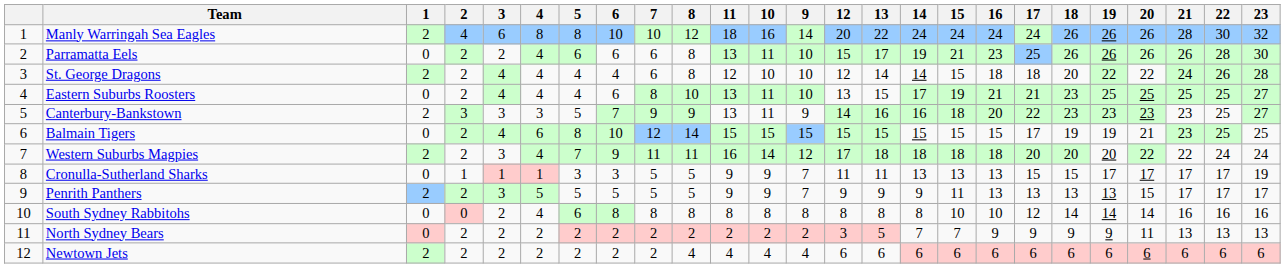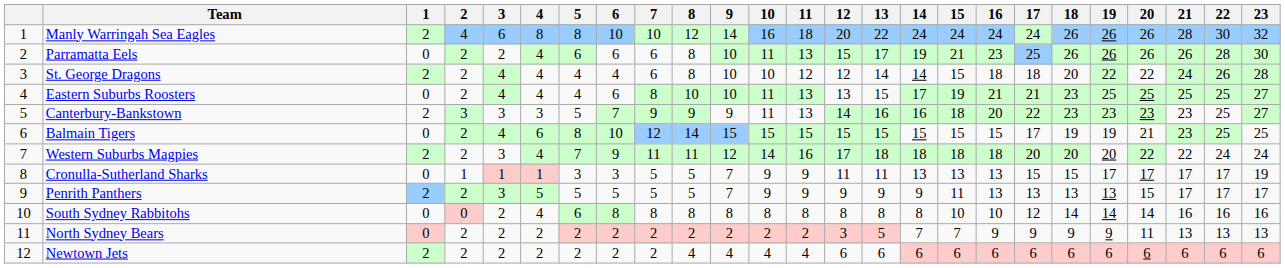 <table class="wikitable" style="text-align:center; line-height: 90%; font-size:90%;" width=100%>
 <tr>
 <th width=20 abbr="Position"></th>
 <th width=250>Team</th>
 <th width=20 abbr="Round 1">1</th>
 <th width=20 abbr="Round 2">2</th>
 <th width=20 abbr="Round 3">3</th>
 <th width=20 abbr="Round 4">4</th>
 <th width=20 abbr="Round 5">5</th>
 <th width=20 abbr="Round 6">6</th>
 <th width=20 abbr="Round 7">7</th>
 <th width=20 abbr="Round 8">8</th>
+<th width=20 abbr="Round 9">9</th>
+<th width=20 abbr="Round 10">10</th>
 <th width=20 abbr="Round 11">11</th>
-<th width=20 abbr="Round 10">10</th>
-<th width=20 abbr="Round 9">9</th>
 <th width=20 abbr="Round 12">12</th>
 <th width=20 abbr="Round 13">13</th>
 <th width=20 abbr="Round 14">14</th>
 <th width=20 abbr="Round 15">15</th>
 <th width=20 abbr="Round 16">16</th>
 <th width=20 abbr="Round 17">17</th>
 <th width=20 abbr="Round 18">18</th>
 <th width=20 abbr="Round 19">19</th>
 <th width=20 abbr="Round 20">20</th>
 <th width=20 abbr="Round 21">21</th>
 <th width=20 abbr="Round 22">22</th>
 <th width=20 abbr="Round 22">23</th>
 </tr>
 <tr>
 <td>1</td>
 <td style="text-align:left;"> <a href='#'>Manly Warringah Sea Eagles</a></td>
 <td style="background: #ccffcc;">2</td>
 <td style="background: #99ccff;">4</td>
 <td style="background: #99ccff;">6</td>
 <td style="background: #99ccff;">8</td>
 <td style="background: #99ccff;">8</td>
 <td style="background: #99ccff;">10</td>
 <td style="background: #ccffcc;">10</td>
 <td style="background: #ccffcc;">12</td>
+<td style="background: #ccffcc;">14</td>
+<td style="background: #99ccff;">16</td>
 <td style="background: #99ccff;">18</td>
-<td style="background: #99ccff;">16</td>
-<td style="background: #ccffcc;">14</td>
 <td style="background: #99ccff;">20</td>
 <td style="background: #99ccff;">22</td>
 <td style="background: #99ccff;">24</td>
 <td style="background: #99ccff;">24</td>
 <td style="background: #99ccff;">24</td>
 <td style="background: #ccffcc;">24</td>
 <td style="background: #99ccff;">26</td>
 <td style="background: #99ccff;"><u>26</u></td>
 <td style="background: #99ccff;">26</td>
 <td style="background: #99ccff;">28</td>
 <td style="background: #99ccff;">30</td>
 <td style="background: #99ccff;">32</td>
 </tr>
 <tr>
 <td>2</td>
 <td style="text-align:left;"> <a href='#'>Parramatta Eels</a></td>
 <td>0</td>
 <td style="background: #ccffcc;">2</td>
 <td>2</td>
 <td style="background: #ccffcc;">4</td>
 <td style="background: #ccffcc;">6</td>
 <td>6</td>
 <td>6</td>
 <td>8</td>
+<td style="background: #ccffcc;">10</td>
+<td style="background: #ccffcc;">11</td>
 <td style="background: #ccffcc;">13</td>
-<td style="background: #ccffcc;">11</td>
-<td style="background: #ccffcc;">10</td>
 <td style="background: #ccffcc;">15</td>
 <td style="background: #ccffcc;">17</td>
 <td style="background: #ccffcc;">19</td>
 <td style="background: #ccffcc;">21</td>
 <td style="background: #ccffcc;">23</td>
 <td style="background: #99ccff;">25</td>
 <td style="background: #ccffcc;">26</td>
 <td style="background: #ccffcc;"><u>26</u></td>
 <td style="background: #ccffcc;">26</td>
 <td style="background: #ccffcc;">26</td>
 <td style="background: #ccffcc;">28</td>
 <td style="background: #ccffcc;">30</td>
 </tr>
 <tr>
 <td>3</td>
 <td style="text-align:left;"> <a href='#'>St. George Dragons</a></td>
 <td style="background: #ccffcc;">2</td>
 <td>2</td>
 <td style="background: #ccffcc;">4</td>
 <td>4</td>
 <td>4</td>
 <td>4</td>
 <td>6</td>
 <td>8</td>
-<td>12</td>
 <td>10</td>
 <td>10</td>
+<td>12</td>
 <td>12</td>
 <td>14</td>
 <td><u>14</u></td>
 <td>15</td>
 <td>18</td>
 <td>18</td>
 <td>20</td>
 <td style="background: #ccffcc;">22</td>
 <td>22</td>
 <td style="background: #ccffcc;">24</td>
 <td style="background: #ccffcc;">26</td>
 <td style="background: #ccffcc;">28</td>
 </tr>
 <tr>
 <td>4</td>
 <td style="text-align:left;"> <a href='#'>Eastern Suburbs Roosters</a></td>
 <td>0</td>
 <td>2</td>
 <td style="background: #ccffcc;">4</td>
 <td>4</td>
 <td>4</td>
 <td>6</td>
 <td style="background: #ccffcc;">8</td>
 <td style="background: #ccffcc;">10</td>
+<td style="background: #ccffcc;">10</td>
+<td style="background: #ccffcc;">11</td>
 <td style="background: #ccffcc;">13</td>
-<td style="background: #ccffcc;">11</td>
-<td style="background: #ccffcc;">10</td>
 <td>13</td>
 <td>15</td>
 <td style="background: #ccffcc;">17</td>
 <td style="background: #ccffcc;">19</td>
 <td style="background: #ccffcc;">21</td>
 <td style="background: #ccffcc;">21</td>
 <td style="background: #ccffcc;">23</td>
 <td style="background: #ccffcc;">25</td>
 <td style="background: #ccffcc;"><u>25</u></td>
 <td style="background: #ccffcc;">25</td>
 <td style="background: #ccffcc;">25</td>
 <td style="background: #ccffcc;">27</td>
 </tr>
 <tr>
 <td>5</td>
 <td style="text-align:left;"> <a href='#'>Canterbury-Bankstown</a></td>
 <td>2</td>
 <td style="background: #ccffcc;">3</td>
 <td>3</td>
 <td>3</td>
 <td>5</td>
 <td style="background: #ccffcc;">7</td>
 <td style="background: #ccffcc;">9</td>
 <td style="background: #ccffcc;">9</td>
+<td>9</td>
+<td>11</td>
 <td>13</td>
-<td>11</td>
-<td>9</td>
 <td style="background: #ccffcc;">14</td>
 <td style="background: #ccffcc;">16</td>
 <td style="background: #ccffcc;">16</td>
 <td style="background: #ccffcc;">18</td>
 <td style="background: #ccffcc;">20</td>
 <td style="background: #ccffcc;">22</td>
 <td style="background: #ccffcc;">23</td>
 <td style="background: #ccffcc;">23</td>
 <td style="background: #ccffcc;"><u>23</u></td>
 <td>23</td>
 <td>25</td>
 <td style="background: #ccffcc;">27</td>
 </tr>
 <tr>
 <td>6</td>
 <td style="text-align:left;"> <a href='#'>Balmain Tigers</a></td>
 <td>0</td>
 <td style="background: #ccffcc;">2</td>
 <td style="background: #ccffcc;">4</td>
 <td style="background: #ccffcc;">6</td>
 <td style="background: #ccffcc;">8</td>
 <td style="background: #ccffcc;">10</td>
 <td style="background: #99ccff;">12</td>
 <td style="background: #99ccff;">14</td>
+<td style="background: #99ccff;">15</td>
 <td style="background: #ccffcc;">15</td>
 <td style="background: #ccffcc;">15</td>
-<td style="background: #99ccff;">15</td>
 <td style="background: #ccffcc;">15</td>
 <td style="background: #ccffcc;">15</td>
 <td><u>15</u></td>
 <td>15</td>
 <td>15</td>
 <td>17</td>
 <td>19</td>
 <td>19</td>
 <td>21</td>
 <td style="background: #ccffcc;">23</td>
 <td style="background: #ccffcc;">25</td>
 <td>25</td>
 </tr>
 <tr>
 <td>7</td>
 <td style="text-align:left;"> <a href='#'>Western Suburbs Magpies</a></td>
 <td style="background: #ccffcc;">2</td>
 <td>2</td>
 <td>3</td>
 <td style="background: #ccffcc;">4</td>
 <td style="background: #ccffcc;">7</td>
 <td style="background: #ccffcc;">9</td>
 <td style="background: #ccffcc;">11</td>
 <td style="background: #ccffcc;">11</td>
+<td style="background: #ccffcc;">12</td>
+<td style="background: #ccffcc;">14</td>
 <td style="background: #ccffcc;">16</td>
-<td style="background: #ccffcc;">14</td>
-<td style="background: #ccffcc;">12</td>
 <td style="background: #ccffcc;">17</td>
 <td style="background: #ccffcc;">18</td>
 <td style="background: #ccffcc;">18</td>
 <td style="background: #ccffcc;">18</td>
 <td style="background: #ccffcc;">18</td>
 <td style="background: #ccffcc;">20</td>
 <td style="background: #ccffcc;">20</td>
 <td><u>20</u></td>
 <td style="background: #ccffcc;">22</td>
 <td>22</td>
 <td>24</td>
 <td>24</td>
 </tr>
 <tr>
 <td>8</td>
 <td style="text-align:left;"> <a href='#'>Cronulla-Sutherland Sharks</a></td>
 <td>0</td>
 <td>1</td>
 <td style="background: #ffcccc;">1</td>
 <td style="background: #ffcccc;">1</td>
 <td>3</td>
 <td>3</td>
 <td>5</td>
 <td>5</td>
+<td>7</td>
 <td>9</td>
 <td>9</td>
-<td>7</td>
 <td>11</td>
 <td>11</td>
 <td>13</td>
 <td>13</td>
 <td>13</td>
 <td>15</td>
 <td>15</td>
 <td>17</td>
 <td><u>17</u></td>
 <td>17</td>
 <td>17</td>
 <td>19</td>
 </tr>
 <tr>
 <td>9</td>
 <td style="text-align:left;"> <a href='#'>Penrith Panthers</a></td>
 <td style="background: #99ccff;">2</td>
 <td style="background: #ccffcc;">2</td>
 <td style="background: #ccffcc;">3</td>
 <td style="background: #ccffcc;">5</td>
 <td>5</td>
 <td>5</td>
 <td>5</td>
 <td>5</td>
+<td>7</td>
 <td>9</td>
 <td>9</td>
-<td>7</td>
 <td>9</td>
 <td>9</td>
 <td>9</td>
 <td>11</td>
 <td>13</td>
 <td>13</td>
 <td>13</td>
 <td><u>13</u></td>
 <td>15</td>
 <td>17</td>
 <td>17</td>
 <td>17</td>
 </tr>
 <tr>
 <td>10</td>
 <td style="text-align:left;"> <a href='#'>South Sydney Rabbitohs</a></td>
 <td>0</td>
 <td style="background: #ffcccc;">0</td>
 <td>2</td>
 <td>4</td>
 <td style="background: #ccffcc;">6</td>
 <td style="background: #ccffcc;">8</td>
 <td>8</td>
 <td>8</td>
 <td>8</td>
 <td>8</td>
 <td>8</td>
 <td>8</td>
 <td>8</td>
 <td>8</td>
 <td>10</td>
 <td>10</td>
 <td>12</td>
 <td>14</td>
 <td><u>14</u></td>
 <td>14</td>
 <td>16</td>
 <td>16</td>
 <td>16</td>
 </tr>
 <tr>
 <td>11</td>
 <td style="text-align:left;"> <a href='#'>North Sydney Bears</a></td>
 <td style="background: #ffcccc;">0</td>
 <td>2</td>
 <td>2</td>
 <td>2</td>
 <td style="background: #ffcccc;">2</td>
 <td style="background: #ffcccc;">2</td>
 <td style="background: #ffcccc;">2</td>
 <td style="background: #ffcccc;">2</td>
 <td style="background: #ffcccc;">2</td>
 <td style="background: #ffcccc;">2</td>
 <td style="background: #ffcccc;">2</td>
 <td style="background: #ffcccc;">3</td>
 <td style="background: #ffcccc;">5</td>
 <td>7</td>
 <td>7</td>
 <td>9</td>
 <td>9</td>
 <td>9</td>
 <td><u>9</u></td>
 <td>11</td>
 <td>13</td>
 <td>13</td>
 <td>13</td>
 </tr>
 <tr>
 <td>12</td>
 <td style="text-align:left;"> <a href='#'>Newtown Jets</a></td>
 <td style="background: #ccffcc;">2</td>
 <td>2</td>
 <td>2</td>
 <td>2</td>
 <td>2</td>
 <td>2</td>
 <td>2</td>
 <td>4</td>
 <td>4</td>
 <td>4</td>
 <td>4</td>
 <td>6</td>
 <td>6</td>
 <td style="background: #ffcccc;">6</td>
 <td style="background: #ffcccc;">6</td>
 <td style="background: #ffcccc;">6</td>
 <td style="background: #ffcccc;">6</td>
 <td style="background: #ffcccc;">6</td>
 <td style="background: #ffcccc;">6</td>
 <td style="background: #ffcccc;"><u>6</u></td>
 <td style="background: #ffcccc;">6</td>
 <td style="background: #ffcccc;">6</td>
 <td style="background: #ffcccc;">6</td>
 </tr>
 </table>
